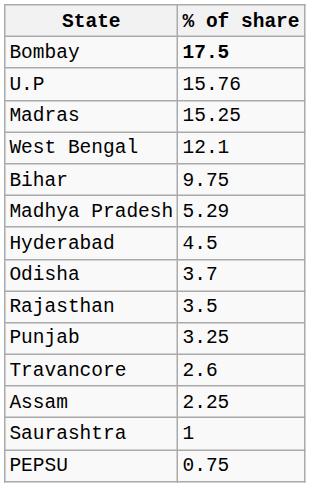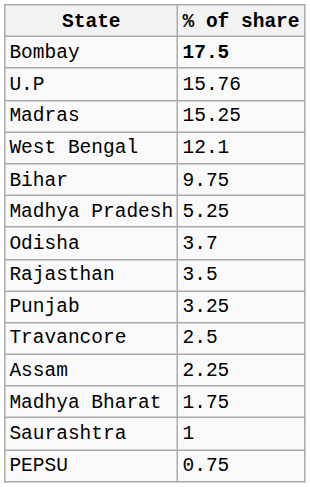 <table class="wikitable sortable">
 <tr>
 <th>State</th>
 <th>% of share</th>
 </tr>
 <tr>
 <td>Bombay</td>
 <td><strong>17.5</strong></td>
 </tr>
 <tr>
 <td>U.P</td>
 <td>15.76</td>
 </tr>
 <tr>
 <td>Madras</td>
 <td>15.25</td>
 </tr>
 <tr>
 <td>West Bengal</td>
 <td>12.1</td>
 </tr>
 <tr>
 <td>Bihar</td>
 <td>9.75</td>
 </tr>
 <tr>
 <td>Madhya Pradesh</td>
-<td>5.29</td>
-</tr>
-<tr>
-<td>Hyderabad</td>
-<td>4.5</td>
+<td>5.25</td>
 </tr>
 <tr>
 <td>Odisha</td>
 <td>3.7</td>
 </tr>
 <tr>
 <td>Rajasthan</td>
 <td>3.5</td>
 </tr>
 <tr>
 <td>Punjab</td>
 <td>3.25</td>
 </tr>
 <tr>
 <td>Travancore</td>
-<td>2.6</td>
+<td>2.5</td>
 </tr>
 <tr>
 <td>Assam</td>
 <td>2.25</td>
+</tr>
+<tr>
+<td>Madhya Bharat</td>
+<td>1.75</td>
 </tr>
 <tr>
 <td>Saurashtra</td>
 <td>1</td>
 </tr>
 <tr>
 <td>PEPSU</td>
 <td>0.75</td>
 </tr>
 </table>
